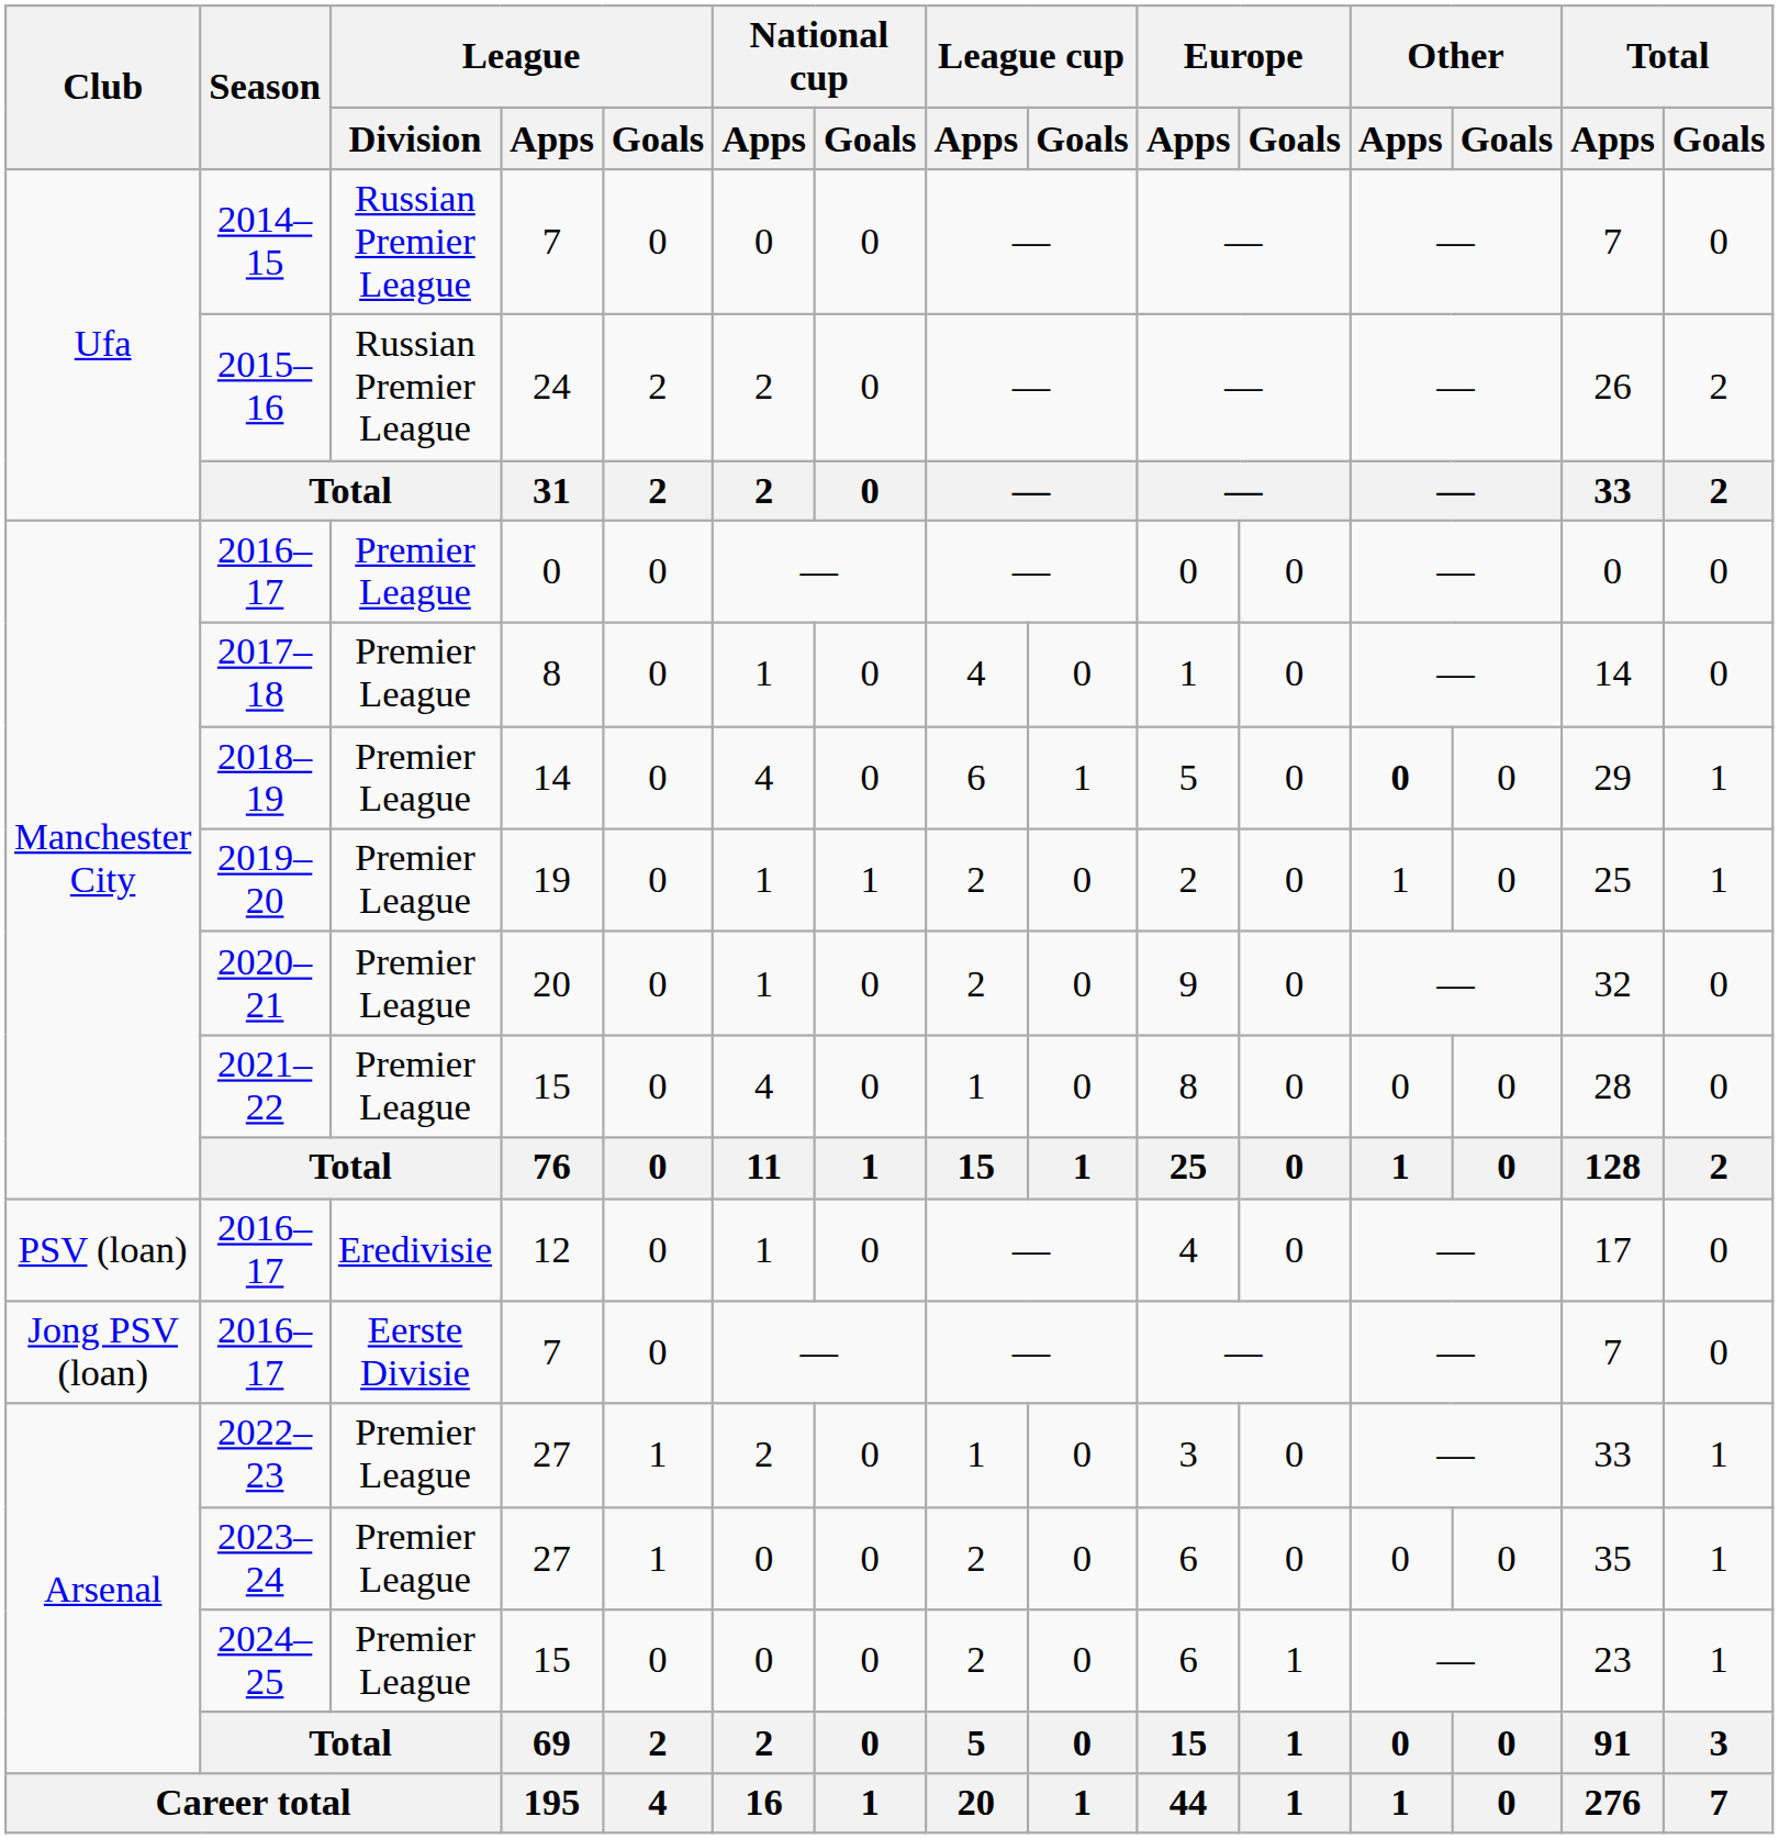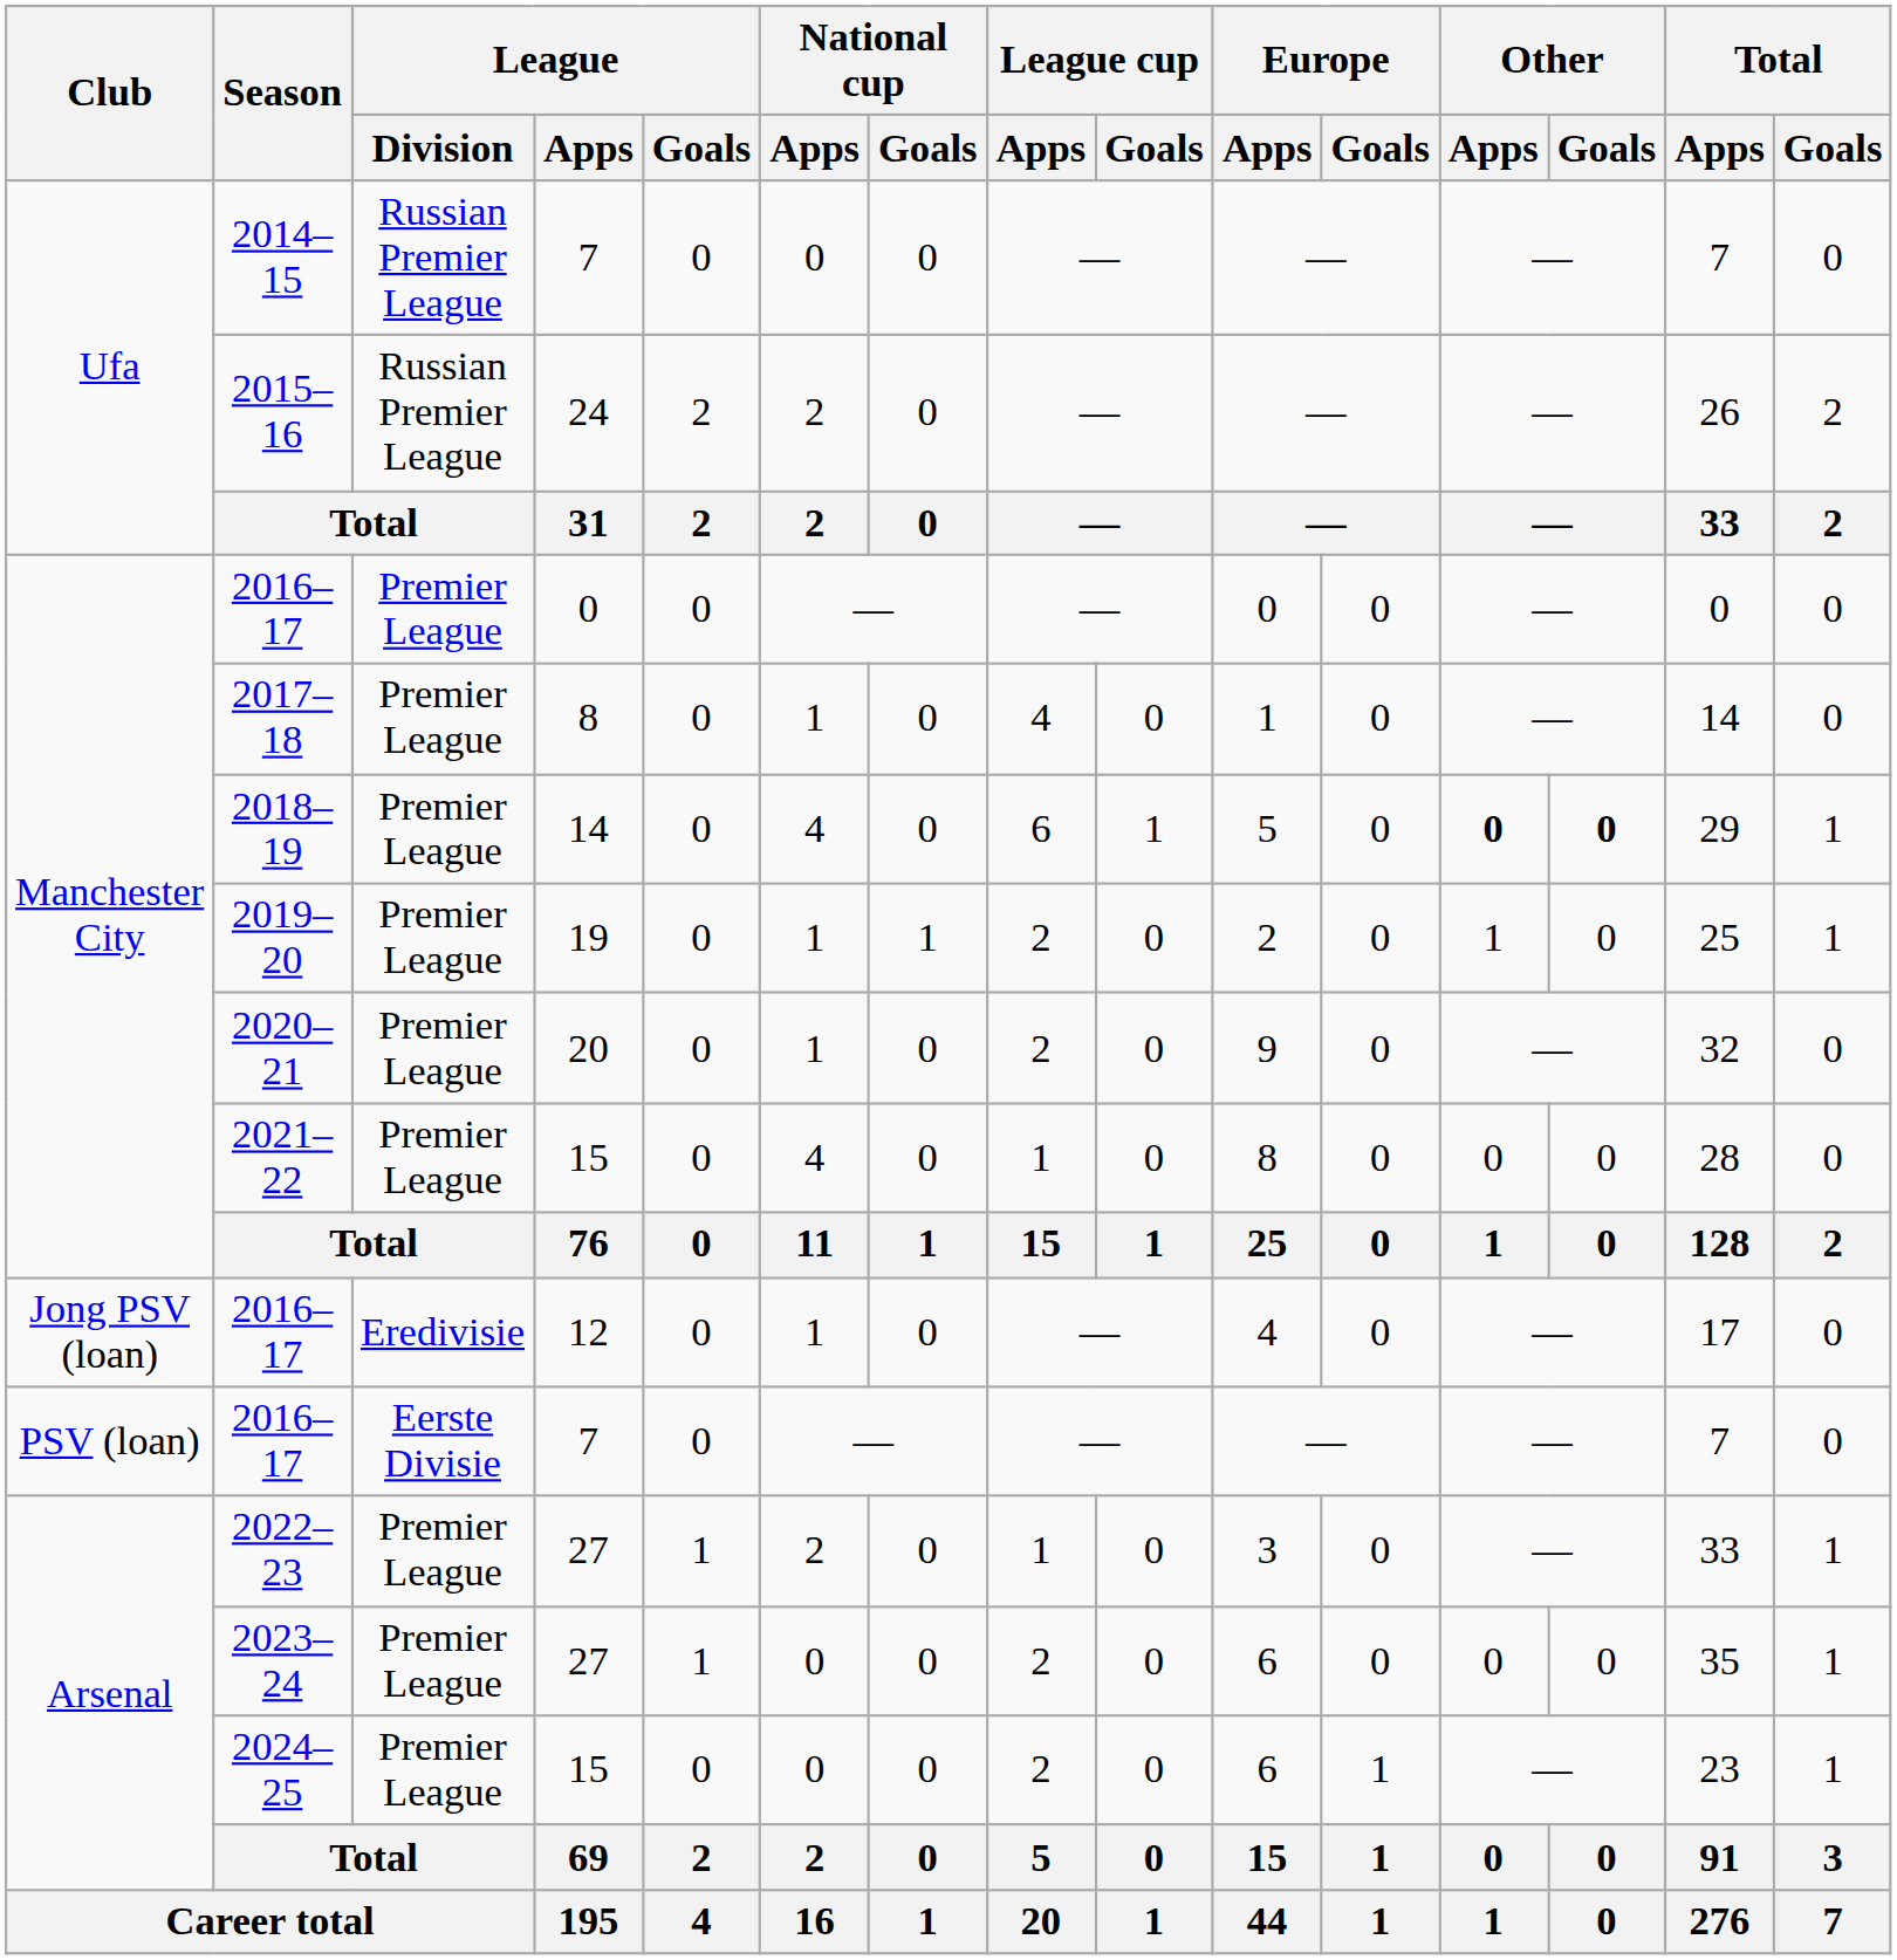 <table class=wikitable style=text-align:center>
 <tr>
 <th rowspan=2>Club</th>
 <th rowspan=2>Season</th>
 <th colspan=3>League</th>
 <th colspan=2>National cup</th>
 <th colspan=2>League cup</th>
 <th colspan=2>Europe</th>
 <th colspan=2>Other</th>
 <th colspan=2>Total</th>
 </tr>
 <tr>
 <th>Division</th>
 <th>Apps</th>
 <th>Goals</th>
 <th>Apps</th>
 <th>Goals</th>
 <th>Apps</th>
 <th>Goals</th>
 <th>Apps</th>
 <th>Goals</th>
 <th>Apps</th>
 <th>Goals</th>
 <th>Apps</th>
 <th>Goals</th>
 </tr>
 <tr>
 <td rowspan=3><a href='#'>Ufa</a></td>
 <td><a href='#'>2014–15</a></td>
 <td><a href='#'>Russian Premier League</a></td>
 <td>7</td>
 <td>0</td>
 <td>0</td>
 <td>0</td>
 <td colspan=2>—</td>
 <td colspan=2>—</td>
 <td colspan=2>—</td>
 <td>7</td>
 <td>0</td>
 </tr>
 <tr>
 <td><a href='#'>2015–16</a></td>
 <td>Russian Premier League</td>
 <td>24</td>
 <td>2</td>
 <td>2</td>
 <td>0</td>
 <td colspan=2>—</td>
 <td colspan=2>—</td>
 <td colspan=2>—</td>
 <td>26</td>
 <td>2</td>
 </tr>
 <tr>
 <th colspan=2>Total</th>
 <th>31</th>
 <th>2</th>
 <th>2</th>
 <th>0</th>
 <th colspan=2>—</th>
 <th colspan=2>—</th>
 <th colspan=2>—</th>
 <th>33</th>
 <th>2</th>
 </tr>
 <tr>
 <td rowspan=7><a href='#'>Manchester City</a></td>
 <td><a href='#'>2016–17</a></td>
 <td><a href='#'>Premier League</a></td>
 <td>0</td>
 <td>0</td>
 <td colspan=2>—</td>
 <td colspan=2>—</td>
 <td>0</td>
 <td>0</td>
 <td colspan=2>—</td>
 <td>0</td>
 <td>0</td>
 </tr>
 <tr>
 <td><a href='#'>2017–18</a></td>
 <td>Premier League</td>
 <td>8</td>
 <td>0</td>
 <td>1</td>
 <td>0</td>
 <td>4</td>
 <td>0</td>
 <td>1</td>
 <td>0</td>
 <td colspan=2>—</td>
 <td>14</td>
 <td>0</td>
 </tr>
 <tr>
 <td><a href='#'>2018–19</a></td>
 <td>Premier League</td>
 <td>14</td>
 <td>0</td>
 <td>4</td>
 <td>0</td>
 <td>6</td>
 <td>1</td>
 <td>5</td>
 <td>0</td>
 <td><strong>0</strong></td>
-<td>0</td>
+<td><strong>0</strong></td>
 <td>29</td>
 <td>1</td>
 </tr>
 <tr>
 <td><a href='#'>2019–20</a></td>
 <td>Premier League</td>
 <td>19</td>
 <td>0</td>
 <td>1</td>
 <td>1</td>
 <td>2</td>
 <td>0</td>
 <td>2</td>
 <td>0</td>
 <td>1</td>
 <td>0</td>
 <td>25</td>
 <td>1</td>
 </tr>
 <tr>
 <td><a href='#'>2020–21</a></td>
 <td>Premier League</td>
 <td>20</td>
 <td>0</td>
 <td>1</td>
 <td>0</td>
 <td>2</td>
 <td>0</td>
 <td>9</td>
 <td>0</td>
 <td colspan=2>—</td>
 <td>32</td>
 <td>0</td>
 </tr>
 <tr>
 <td><a href='#'>2021–22</a></td>
 <td>Premier League</td>
 <td>15</td>
 <td>0</td>
 <td>4</td>
 <td>0</td>
 <td>1</td>
 <td>0</td>
 <td>8</td>
 <td>0</td>
 <td>0</td>
 <td>0</td>
 <td>28</td>
 <td>0</td>
 </tr>
 <tr>
 <th colspan=2>Total</th>
 <th>76</th>
 <th>0</th>
 <th>11</th>
 <th>1</th>
 <th>15</th>
 <th>1</th>
 <th>25</th>
 <th>0</th>
 <th>1</th>
 <th>0</th>
 <th>128</th>
 <th>2</th>
 </tr>
 <tr>
-<td><a href='#'>PSV</a> (loan)</td>
+<td><a href='#'>Jong PSV</a> (loan)</td>
 <td><a href='#'>2016–17</a></td>
 <td><a href='#'>Eredivisie</a></td>
 <td>12</td>
 <td>0</td>
 <td>1</td>
 <td>0</td>
 <td colspan=2>—</td>
 <td>4</td>
 <td>0</td>
 <td colspan=2>—</td>
 <td>17</td>
 <td>0</td>
 </tr>
 <tr>
-<td><a href='#'>Jong PSV</a> (loan)</td>
+<td><a href='#'>PSV</a> (loan)</td>
 <td><a href='#'>2016–17</a></td>
 <td><a href='#'>Eerste Divisie</a></td>
 <td>7</td>
 <td>0</td>
 <td colspan=2>—</td>
 <td colspan=2>—</td>
 <td colspan=2>—</td>
 <td colspan=2>—</td>
 <td>7</td>
 <td>0</td>
 </tr>
 <tr>
 <td rowspan=4><a href='#'>Arsenal</a></td>
 <td><a href='#'>2022–23</a></td>
 <td>Premier League</td>
 <td>27</td>
 <td>1</td>
 <td>2</td>
 <td>0</td>
 <td>1</td>
 <td>0</td>
 <td>3</td>
 <td>0</td>
 <td colspan=2>—</td>
 <td>33</td>
 <td>1</td>
 </tr>
 <tr>
 <td><a href='#'>2023–24</a></td>
 <td>Premier League</td>
 <td>27</td>
 <td>1</td>
 <td>0</td>
 <td>0</td>
 <td>2</td>
 <td>0</td>
 <td>6</td>
 <td>0</td>
 <td>0</td>
 <td>0</td>
 <td>35</td>
 <td>1</td>
 </tr>
 <tr>
 <td><a href='#'>2024–25</a></td>
 <td>Premier League</td>
 <td>15</td>
 <td>0</td>
 <td>0</td>
 <td>0</td>
 <td>2</td>
 <td>0</td>
 <td>6</td>
 <td>1</td>
 <td colspan=2>—</td>
 <td>23</td>
 <td>1</td>
 </tr>
 <tr>
 <th colspan=2>Total</th>
 <th>69</th>
 <th>2</th>
 <th>2</th>
 <th>0</th>
 <th>5</th>
 <th>0</th>
 <th>15</th>
 <th>1</th>
 <th>0</th>
 <th>0</th>
 <th>91</th>
 <th>3</th>
 </tr>
 <tr>
 <th colspan=3>Career total</th>
 <th>195</th>
 <th>4</th>
 <th>16</th>
 <th>1</th>
 <th>20</th>
 <th>1</th>
 <th>44</th>
 <th>1</th>
 <th>1</th>
 <th>0</th>
 <th>276</th>
 <th>7</th>
 </tr>
 </table>
